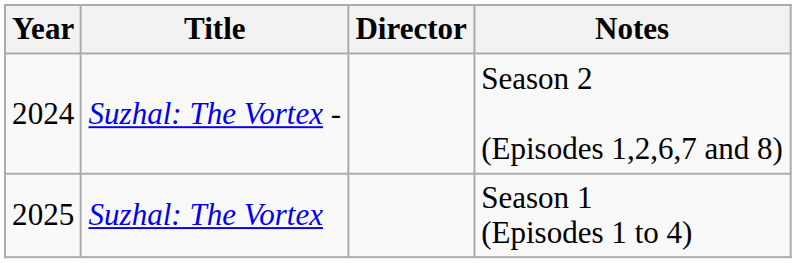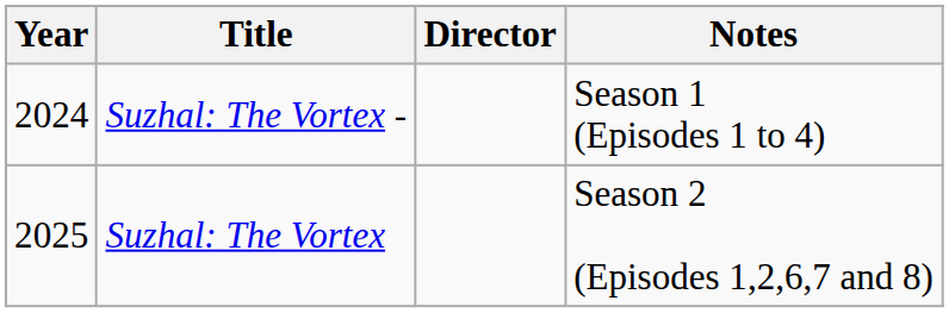 <table class="wikitable sortable">
 <tr>
 <th>Year</th>
 <th>Title</th>
 <th>Director</th>
 <th>Notes</th>
 </tr>
 <tr>
 <td>2024</td>
 <td><em><a href='#'>Suzhal: The Vortex</a></em> -</td>
 <td></td>
-<td>Season 2 <br><br>(Episodes 1,2,6,7 and 8)</td>
+<td>Season 1 <br>(Episodes 1 to 4)</td>
 </tr>
 <tr>
 <td>2025</td>
 <td><em><a href='#'>Suzhal: The Vortex</a></em></td>
 <td></td>
-<td>Season 1 <br>(Episodes 1 to 4)</td>
+<td>Season 2 <br><br>(Episodes 1,2,6,7 and 8)</td>
 </tr>
 </table>
